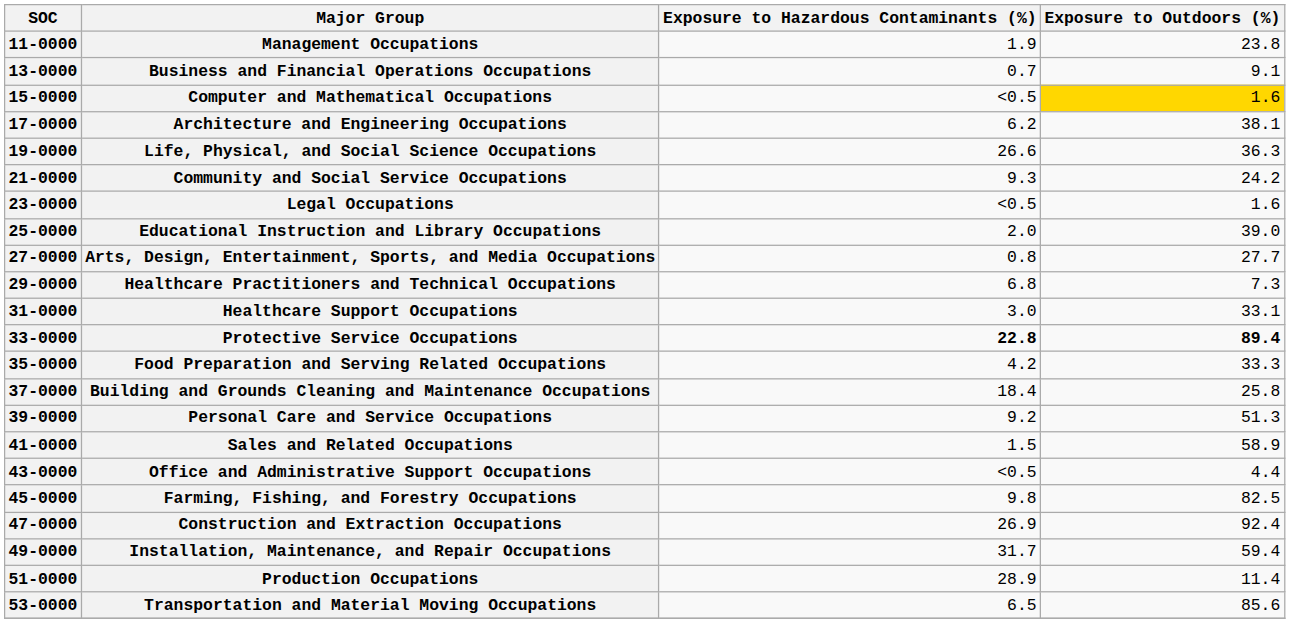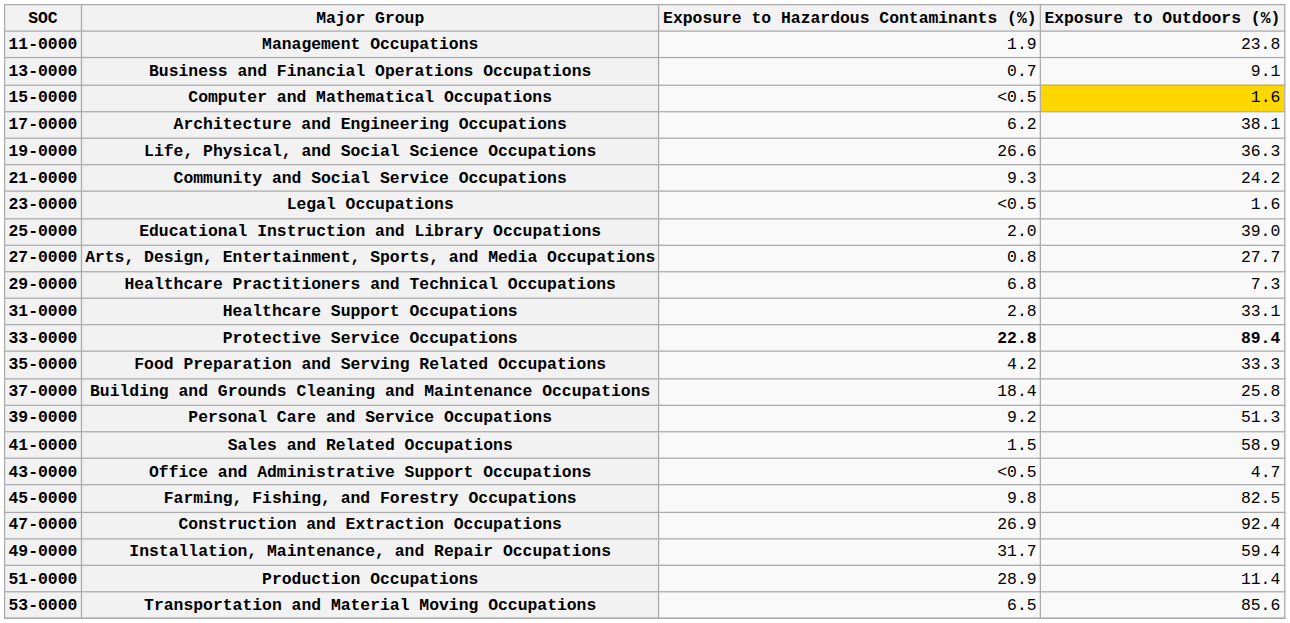 <table class="wikitable plainrowheaders">
 <tr>
 <th scope=col>SOC</th>
 <th scope=col>Major Group</th>
 <th scope=col>Exposure to Hazardous Contaminants (%)</th>
 <th scope=col>Exposure to Outdoors (%)</th>
 </tr>
 <tr>
 <th scope=row>11-0000</th>
 <th scope=row>Management Occupations</th>
 <td align=right>1.9</td>
 <td align=right>23.8</td>
 </tr>
 <tr>
 <th scope=row>13-0000</th>
 <th scope=row>Business and Financial Operations Occupations</th>
 <td align=right>0.7</td>
 <td align=right>9.1</td>
 </tr>
 <tr>
 <th scope=row>15-0000</th>
 <th scope=row>Computer and Mathematical Occupations</th>
 <td align=right><0.5</td>
 <td align=right style="background: gold;">1.6</td>
 </tr>
 <tr>
 <th scope=row>17-0000</th>
 <th scope=row>Architecture and Engineering Occupations</th>
 <td align=right>6.2</td>
 <td align=right>38.1</td>
 </tr>
 <tr>
 <th scope=row>19-0000</th>
 <th scope=row>Life, Physical, and Social Science Occupations</th>
 <td align=right>26.6</td>
 <td align=right>36.3</td>
 </tr>
 <tr>
 <th scope=row>21-0000</th>
 <th scope=row>Community and Social Service Occupations</th>
 <td align=right>9.3</td>
 <td align=right>24.2</td>
 </tr>
 <tr>
 <th scope=row>23-0000</th>
 <th scope=row>Legal Occupations</th>
 <td align=right><0.5</td>
 <td align=right>1.6</td>
 </tr>
 <tr>
 <th scope=row>25-0000</th>
 <th scope=row>Educational Instruction and Library Occupations</th>
 <td align=right>2.0</td>
 <td align=right>39.0</td>
 </tr>
 <tr>
 <th scope=row>27-0000</th>
 <th scope=row>Arts, Design, Entertainment, Sports, and Media Occupations</th>
 <td align=right>0.8</td>
 <td align=right>27.7</td>
 </tr>
 <tr>
 <th scope=row>29-0000</th>
 <th scope=row>Healthcare Practitioners and Technical Occupations</th>
 <td align=right>6.8</td>
 <td align=right>7.3</td>
 </tr>
 <tr>
 <th scope=row>31-0000</th>
 <th scope=row>Healthcare Support Occupations</th>
-<td align=right>3.0</td>
+<td align=right>2.8</td>
 <td align=right>33.1</td>
 </tr>
 <tr>
 <th scope=row>33-0000</th>
 <th scope=row>Protective Service Occupations</th>
 <td align=right><strong>22.8</strong></td>
 <td align=right><strong>89.4</strong></td>
 </tr>
 <tr>
 <th scope=row>35-0000</th>
 <th scope=row>Food Preparation and Serving Related Occupations</th>
 <td align=right>4.2</td>
 <td align=right>33.3</td>
 </tr>
 <tr>
 <th scope=row>37-0000</th>
 <th scope=row>Building and Grounds Cleaning and Maintenance Occupations</th>
 <td align=right>18.4</td>
 <td align=right>25.8</td>
 </tr>
 <tr>
 <th scope=row>39-0000</th>
 <th scope=row>Personal Care and Service Occupations</th>
 <td align=right>9.2</td>
 <td align=right>51.3</td>
 </tr>
 <tr>
 <th scope=row>41-0000</th>
 <th scope=row>Sales and Related Occupations</th>
 <td align=right>1.5</td>
 <td align=right>58.9</td>
 </tr>
 <tr>
 <th scope=row>43-0000</th>
 <th scope=row>Office and Administrative Support Occupations</th>
 <td align=right><0.5</td>
-<td align=right>4.4</td>
+<td align=right>4.7</td>
 </tr>
 <tr>
 <th scope=row>45-0000</th>
 <th scope=row>Farming, Fishing, and Forestry Occupations</th>
 <td align=right>9.8</td>
 <td align=right>82.5</td>
 </tr>
 <tr>
 <th scope=row>47-0000</th>
 <th scope=row>Construction and Extraction Occupations</th>
 <td align=right>26.9</td>
 <td align=right>92.4</td>
 </tr>
 <tr>
 <th scope=row>49-0000</th>
 <th scope=row>Installation, Maintenance, and Repair Occupations</th>
 <td align=right>31.7</td>
 <td align=right>59.4</td>
 </tr>
 <tr>
 <th scope=row>51-0000</th>
 <th scope=row>Production Occupations</th>
 <td align=right>28.9</td>
 <td align=right>11.4</td>
 </tr>
 <tr>
 <th scope=row>53-0000</th>
 <th scope=row>Transportation and Material Moving Occupations</th>
 <td align=right>6.5</td>
 <td align=right>85.6</td>
 </tr>
 <tr>
 </tr>
 </table>
